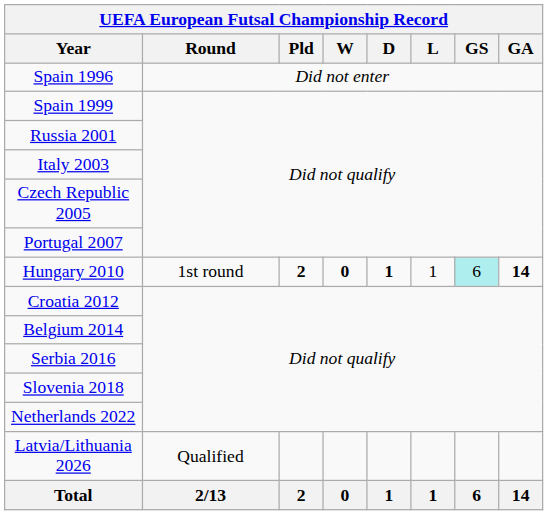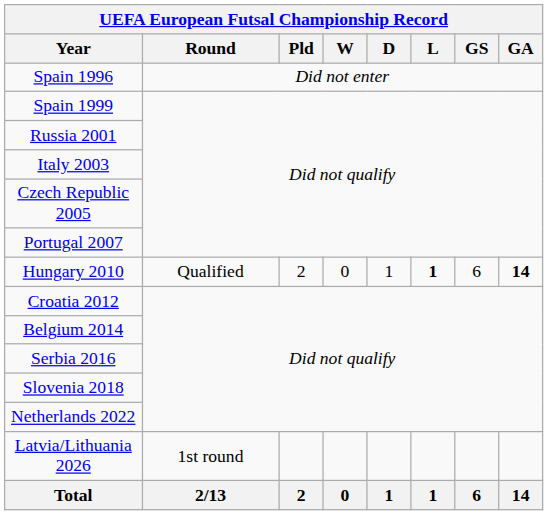 <table class="wikitable" width=50% style="text-align: center;font-size:90%;">
 <tr>
 <th colspan=9><a href='#'>UEFA European Futsal Championship Record</a></th>
 </tr>
 <tr>
 <th width=25%>Year</th>
 <th width=25%>Round</th>
 <th width=8%>Pld</th>
 <th width=8%>W</th>
 <th width=8%>D</th>
 <th width=8%>L</th>
 <th width=8%>GS</th>
 <th width=8%>GA</th>
 </tr>
 <tr>
 <td><a href='#'>Spain 1996</a></td>
 <td colspan="7"><em>Did not enter</em></td>
 </tr>
 <tr>
 <td><a href='#'>Spain 1999</a></td>
 <td colspan="7" rowspan="5"><em>Did not qualify</em></td>
 </tr>
 <tr>
 <td><a href='#'>Russia 2001</a></td>
 </tr>
 <tr>
 <td><a href='#'>Italy 2003</a></td>
 </tr>
 <tr>
 <td><a href='#'>Czech Republic 2005</a></td>
 </tr>
 <tr>
 <td><a href='#'>Portugal 2007</a></td>
 </tr>
 <tr>
 <td><a href='#'>Hungary 2010</a></td>
-<td>1st round</td>
-<td><strong>2</strong></td>
-<td><strong>0</strong></td>
+<td>Qualified</td>
+<td>2</td>
+<td>0</td>
+<td>1</td>
 <td><strong>1</strong></td>
-<td>1</td>
-<td style="background: paleturquoise;">6</td>
+<td>6</td>
 <td><strong>14</strong></td>
 </tr>
 <tr>
 <td><a href='#'>Croatia 2012</a></td>
 <td colspan="7" rowspan="5"><em>Did not qualify</em></td>
 </tr>
 <tr>
 <td><a href='#'>Belgium 2014</a></td>
 </tr>
 <tr>
 <td><a href='#'>Serbia 2016</a></td>
 </tr>
 <tr>
 <td><a href='#'>Slovenia 2018</a></td>
 </tr>
 <tr>
 <td><a href='#'>Netherlands 2022</a></td>
 </tr>
 <tr>
 <td><a href='#'>Latvia/Lithuania 2026</a></td>
-<td>Qualified</td>
+<td>1st round</td>
 <td></td>
 <td></td>
 <td></td>
 <td></td>
 <td></td>
 <td></td>
 </tr>
 <tr>
 <th><strong>Total</strong></th>
 <th>2/13</th>
 <th>2</th>
 <th>0</th>
 <th>1</th>
 <th>1</th>
 <th>6</th>
 <th>14</th>
 </tr>
 </table>
